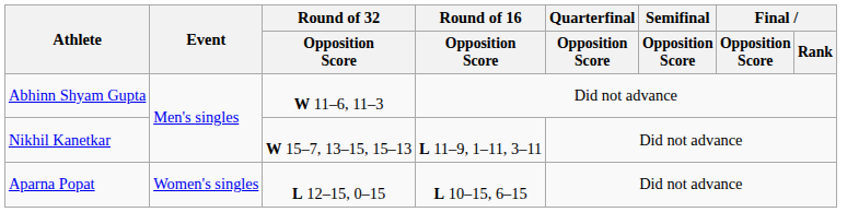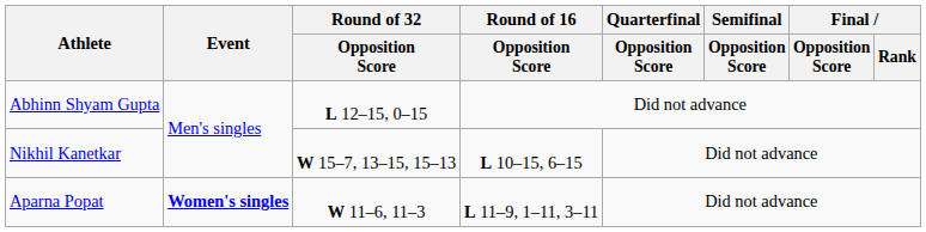 <table class=wikitable style="font-size:90%">
 <tr>
 <th rowspan="2">Athlete</th>
 <th rowspan="2">Event</th>
 <th>Round of 32</th>
 <th>Round of 16</th>
 <th>Quarterfinal</th>
 <th>Semifinal</th>
 <th colspan=2>Final / </th>
 </tr>
 <tr style="font-size:95%">
 <th>Opposition<br>Score</th>
 <th>Opposition<br>Score</th>
 <th>Opposition<br>Score</th>
 <th>Opposition<br>Score</th>
 <th>Opposition<br>Score</th>
 <th>Rank</th>
 </tr>
 <tr align=center>
 <td align=left><a href='#'>Abhinn Shyam Gupta</a></td>
 <td align=left rowspan=2><a href='#'>Men's singles</a></td>
-<td><br><strong>W</strong> 11–6, 11–3</td>
+<td><br><strong>L</strong> 12–15, 0–15</td>
 <td colspan=5>Did not advance</td>
 </tr>
 <tr align=center>
 <td align=left><a href='#'>Nikhil Kanetkar</a></td>
 <td><br><strong>W</strong> 15–7, 13–15, 15–13</td>
-<td><br><strong>L</strong> 11–9, 1–11, 3–11</td>
+<td><br><strong>L</strong> 10–15, 6–15</td>
 <td colspan=4>Did not advance</td>
 </tr>
 <tr align=center>
 <td align=left><a href='#'>Aparna Popat</a></td>
-<td align=left><a href='#'>Women's singles</a></td>
-<td><br><strong>L</strong> 12–15, 0–15</td>
-<td><br><strong>L</strong> 10–15, 6–15</td>
+<td align=left><strong><a href='#'>Women's singles</a></strong></td>
+<td><br><strong>W</strong> 11–6, 11–3</td>
+<td><br><strong>L</strong> 11–9, 1–11, 3–11</td>
 <td colspan=4>Did not advance</td>
 </tr>
 </table>
